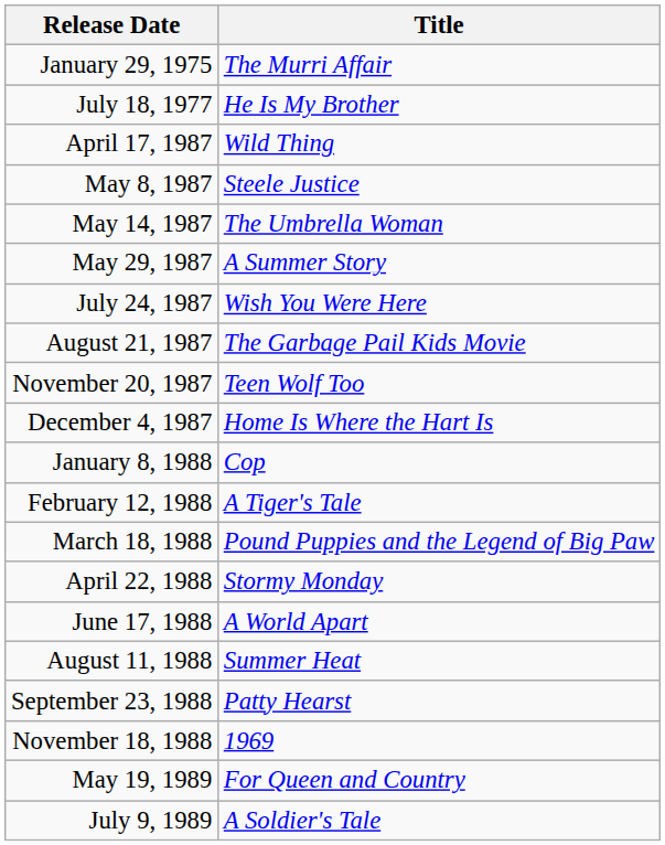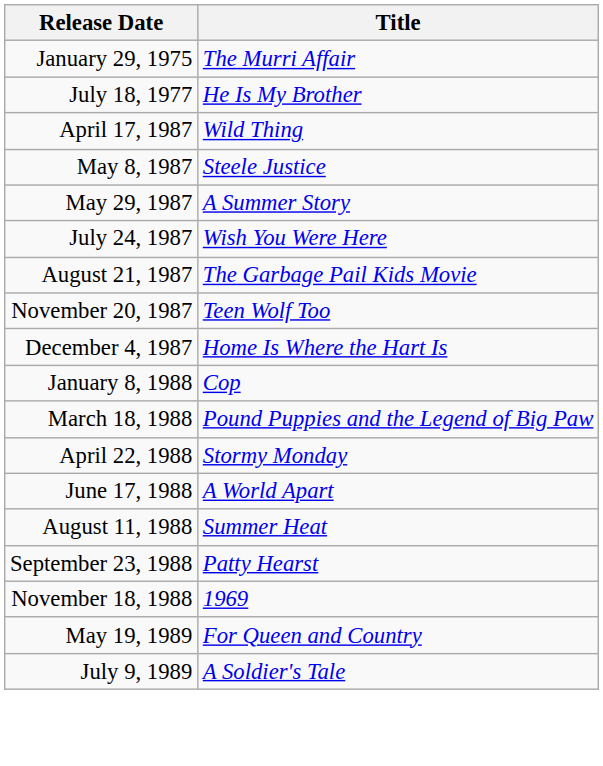 <table class="wikitable sortable">
 <tr>
 <th>Release Date</th>
 <th>Title</th>
 </tr>
 <tr>
 <td align="right">January 29, 1975</td>
 <td><em><a href='#'>The Murri Affair</a></em></td>
 </tr>
 <tr>
 <td align="right">July 18, 1977</td>
 <td><em><a href='#'>He Is My Brother</a></em></td>
 </tr>
 <tr>
 <td align="right">April 17, 1987</td>
 <td><em><a href='#'>Wild Thing</a></em></td>
 </tr>
 <tr>
 <td align="right">May 8, 1987</td>
 <td><em><a href='#'>Steele Justice</a></em></td>
-</tr>
-<tr>
-<td align="right">May 14, 1987</td>
-<td><em><a href='#'>The Umbrella Woman</a></em></td>
 </tr>
 <tr>
 <td align="right">May 29, 1987</td>
 <td><em><a href='#'>A Summer Story</a></em></td>
 </tr>
 <tr>
 <td align="right">July 24, 1987</td>
 <td><em><a href='#'>Wish You Were Here</a></em></td>
 </tr>
 <tr>
 <td align="right">August 21, 1987</td>
 <td><em><a href='#'>The Garbage Pail Kids Movie</a></em></td>
 </tr>
 <tr>
 <td align="right">November 20, 1987</td>
 <td><em><a href='#'>Teen Wolf Too</a></em></td>
 </tr>
 <tr>
 <td align="right">December 4, 1987</td>
 <td><em><a href='#'>Home Is Where the Hart Is</a></em></td>
 </tr>
 <tr>
 <td align="right">January 8, 1988</td>
 <td><em><a href='#'>Cop</a></em></td>
-</tr>
-<tr>
-<td align="right">February 12, 1988</td>
-<td><em><a href='#'>A Tiger's Tale</a></em></td>
 </tr>
 <tr>
 <td align="right">March 18, 1988</td>
 <td><em><a href='#'>Pound Puppies and the Legend of Big Paw</a></em></td>
 </tr>
 <tr>
 <td align="right">April 22, 1988</td>
 <td><em><a href='#'>Stormy Monday</a></em></td>
 </tr>
 <tr>
 <td align="right">June 17, 1988</td>
 <td><em><a href='#'>A World Apart</a></em></td>
 </tr>
 <tr>
 <td align="right">August 11, 1988</td>
 <td><em><a href='#'>Summer Heat</a></em></td>
 </tr>
 <tr>
 <td align="right">September 23, 1988</td>
 <td><em><a href='#'>Patty Hearst</a></em></td>
 </tr>
 <tr>
 <td align="right">November 18, 1988</td>
 <td><em><a href='#'>1969</a></em></td>
 </tr>
 <tr>
 <td align="right">May 19, 1989</td>
 <td><em><a href='#'>For Queen and Country</a></em></td>
 </tr>
 <tr>
 <td align="right">July 9, 1989</td>
 <td><em><a href='#'>A Soldier's Tale</a></em></td>
 </tr>
 </table>
